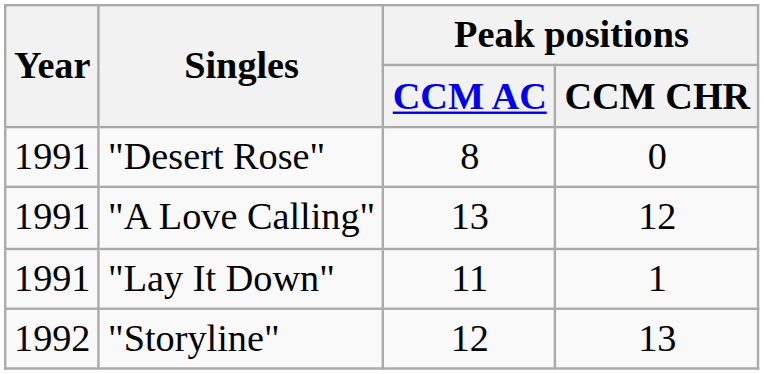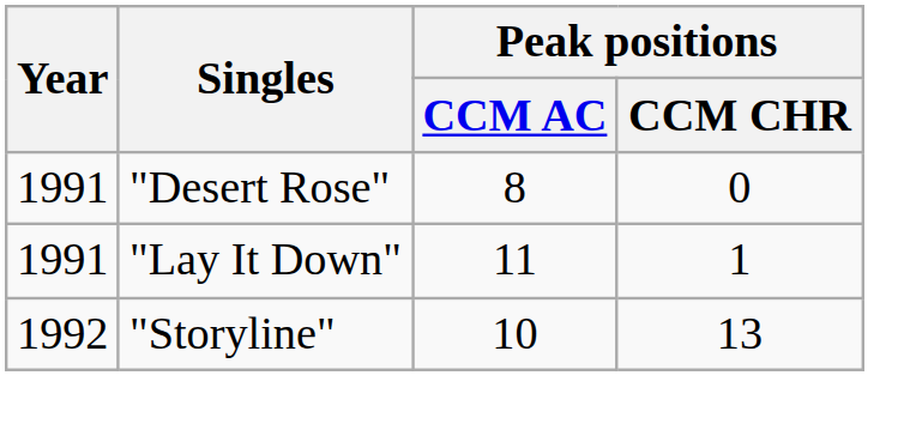 <table class="wikitable">
 <tr>
 <th rowspan="2">Year</th>
 <th rowspan="2">Singles</th>
 <th colspan="2">Peak positions</th>
 </tr>
 <tr>
 <th><a href='#'>CCM AC</a><br></th>
 <th>CCM CHR<br></th>
 </tr>
 <tr>
 <td>1991</td>
 <td>"Desert Rose"</td>
 <td align="center">8</td>
 <td align="center">0</td>
 </tr>
 <tr>
 <td>1991</td>
-<td>"A Love Calling"</td>
-<td align="center">13</td>
-<td align="center">12</td>
-</tr>
-<tr>
-<td>1991</td>
 <td>"Lay It Down"</td>
 <td align="center">11</td>
 <td align="center">1</td>
 </tr>
 <tr>
 <td>1992</td>
 <td>"Storyline"</td>
-<td align="center">12</td>
+<td align="center">10</td>
 <td align="center">13</td>
 </tr>
 </table>
